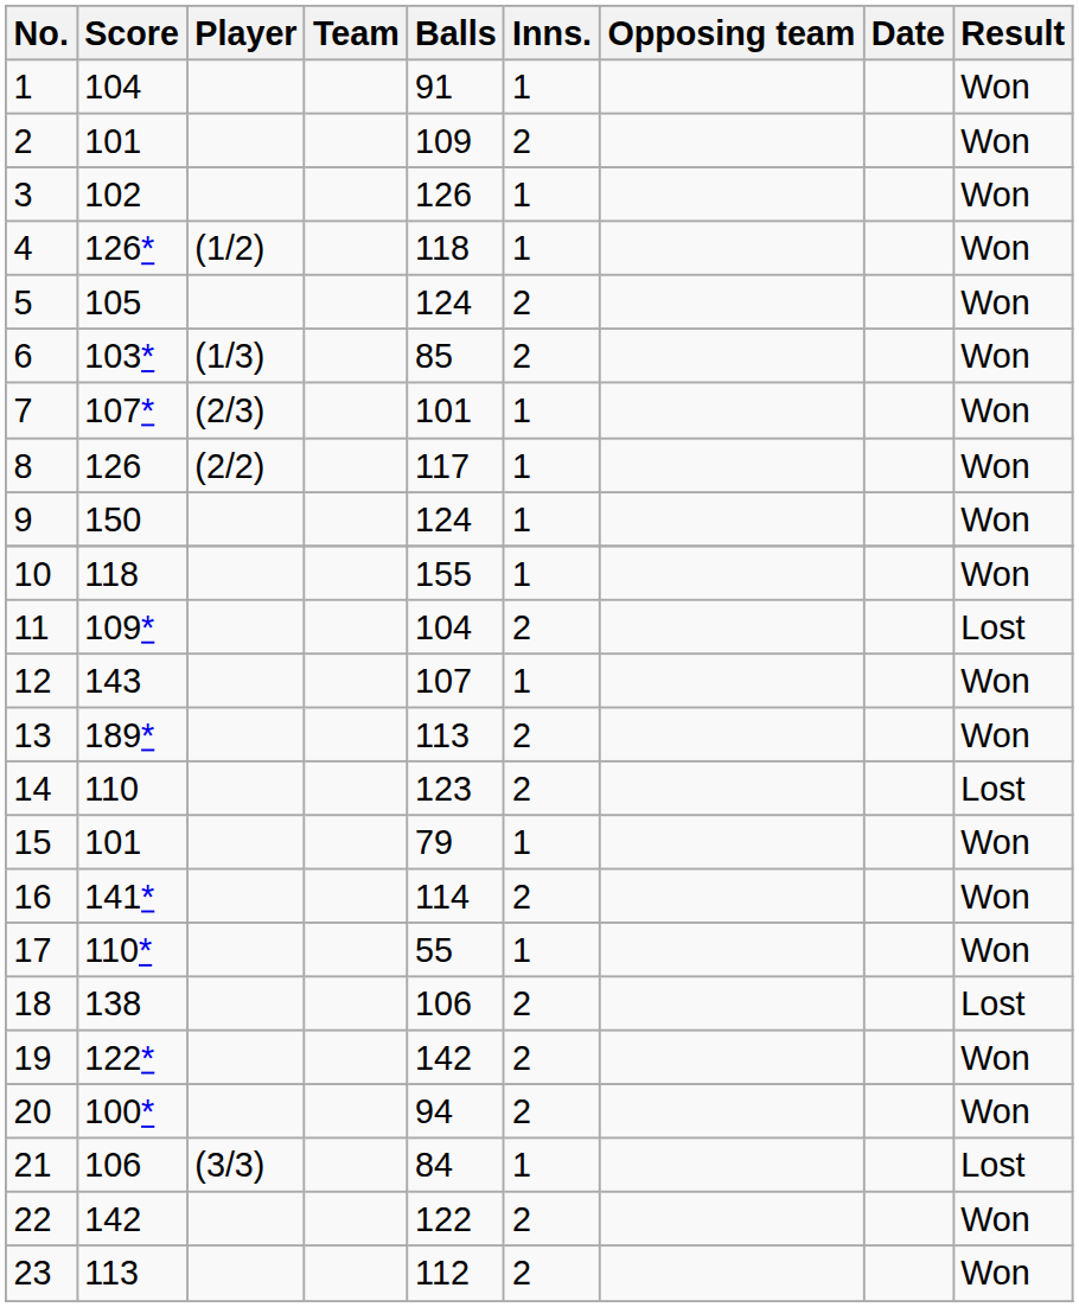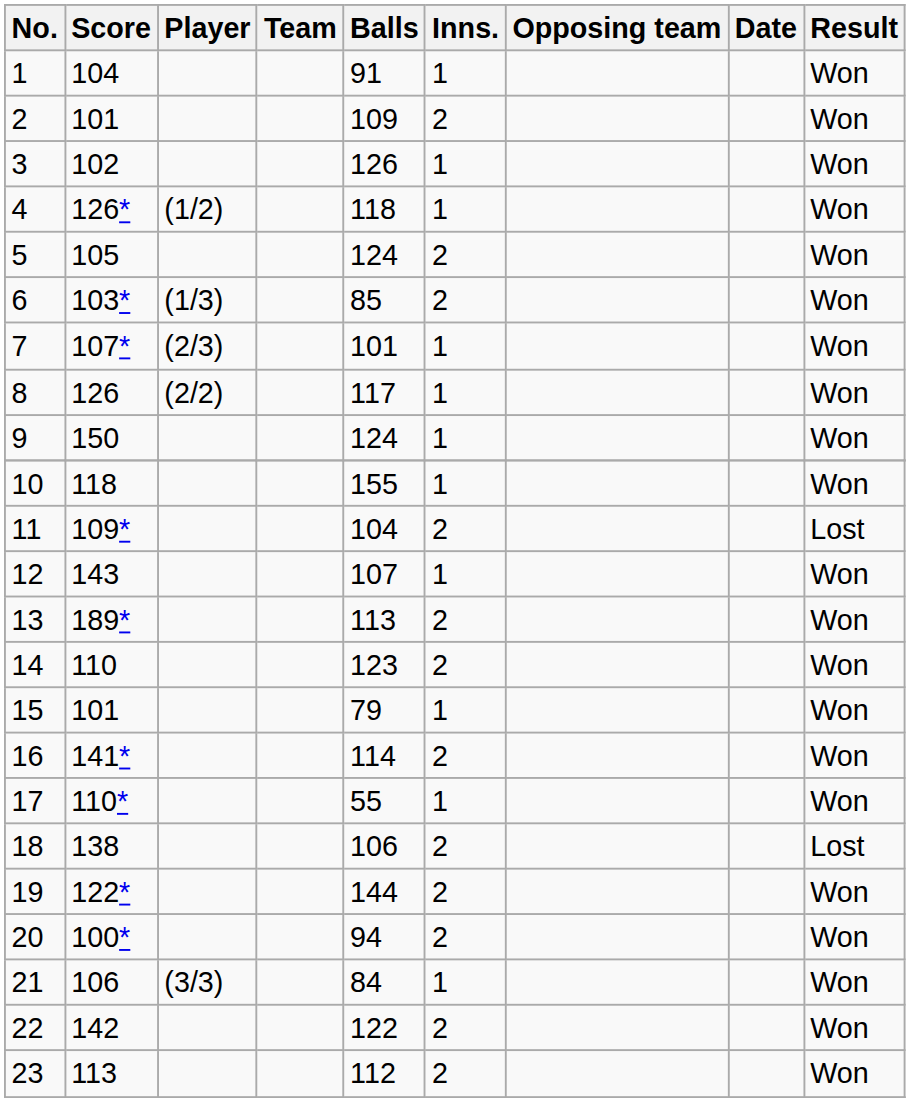 <table class="wikitable sortable" style="font-size:95%">
 <tr>
 <th>No.</th>
 <th>Score</th>
 <th>Player</th>
 <th>Team</th>
 <th>Balls</th>
 <th>Inns.</th>
 <th>Opposing team</th>
 <th>Date</th>
 <th>Result</th>
 </tr>
 <tr>
 <td>1</td>
 <td> 104</td>
 <td></td>
 <td></td>
 <td> 91</td>
 <td>1</td>
 <td></td>
 <td></td>
 <td>Won</td>
 </tr>
 <tr>
 <td>2</td>
 <td> 101</td>
 <td></td>
 <td></td>
 <td> 109</td>
 <td>2</td>
 <td></td>
 <td></td>
 <td>Won</td>
 </tr>
 <tr>
 <td>3</td>
 <td> 102</td>
 <td></td>
 <td></td>
 <td> 126</td>
 <td>1</td>
 <td></td>
 <td></td>
 <td>Won</td>
 </tr>
 <tr>
 <td>4</td>
 <td> 126<a href='#'>*</a></td>
 <td> (1/2)</td>
 <td></td>
 <td> 118</td>
 <td>1</td>
 <td></td>
 <td></td>
 <td>Won</td>
 </tr>
 <tr>
 <td>5</td>
 <td> 105</td>
 <td></td>
 <td></td>
 <td> 124</td>
 <td>2</td>
 <td></td>
 <td></td>
 <td>Won</td>
 </tr>
 <tr>
 <td>6</td>
 <td> 103<a href='#'>*</a></td>
 <td> (1/3)</td>
 <td></td>
 <td> 85</td>
 <td>2</td>
 <td></td>
 <td></td>
 <td>Won</td>
 </tr>
 <tr>
 <td>7</td>
 <td> 107<a href='#'>*</a></td>
 <td> (2/3)</td>
 <td></td>
 <td> 101</td>
 <td>1</td>
 <td></td>
 <td></td>
 <td>Won</td>
 </tr>
 <tr>
 <td>8</td>
 <td> 126</td>
 <td> (2/2)</td>
 <td></td>
 <td> 117</td>
 <td>1</td>
 <td></td>
 <td></td>
 <td>Won</td>
 </tr>
 <tr>
 <td>9</td>
 <td> 150</td>
 <td></td>
 <td></td>
 <td> 124</td>
 <td>1</td>
 <td></td>
 <td></td>
 <td>Won</td>
 </tr>
 <tr>
 </tr>
 <tr>
 <td>10</td>
 <td> 118</td>
 <td></td>
 <td></td>
 <td> 155</td>
 <td>1</td>
 <td></td>
 <td></td>
 <td>Won</td>
 </tr>
 <tr>
 <td>11</td>
 <td> 109<a href='#'>*</a></td>
 <td></td>
 <td></td>
 <td> 104</td>
 <td>2</td>
 <td></td>
 <td></td>
 <td>Lost</td>
 </tr>
 <tr>
 <td>12</td>
 <td> 143</td>
 <td></td>
 <td></td>
 <td> 107</td>
 <td>1</td>
 <td></td>
 <td></td>
 <td>Won</td>
 </tr>
 <tr>
 <td>13</td>
 <td> 189<a href='#'>*</a></td>
 <td></td>
 <td></td>
 <td> 113</td>
 <td>2</td>
 <td></td>
 <td></td>
 <td>Won</td>
 </tr>
 <tr>
 <td>14</td>
 <td> 110</td>
 <td></td>
 <td></td>
 <td> 123</td>
 <td>2</td>
 <td></td>
 <td></td>
-<td>Lost</td>
+<td>Won</td>
 </tr>
 <tr>
 <td>15</td>
 <td> 101</td>
 <td></td>
 <td></td>
 <td> 79</td>
 <td>1</td>
 <td></td>
 <td></td>
 <td>Won</td>
 </tr>
 <tr>
 <td>16</td>
 <td> 141<a href='#'>*</a></td>
 <td></td>
 <td></td>
 <td> 114</td>
 <td>2</td>
 <td></td>
 <td></td>
 <td>Won</td>
 </tr>
 <tr>
 <td>17</td>
 <td> 110<a href='#'>*</a></td>
 <td></td>
 <td></td>
 <td> 55</td>
 <td>1</td>
 <td></td>
 <td></td>
 <td>Won</td>
 </tr>
 <tr>
 <td>18</td>
 <td> 138</td>
 <td></td>
 <td></td>
 <td> 106</td>
 <td>2</td>
 <td></td>
 <td></td>
 <td>Lost</td>
 </tr>
 <tr>
 <td>19</td>
 <td> 122<a href='#'>*</a></td>
 <td></td>
 <td></td>
-<td> 142</td>
+<td> 144</td>
 <td>2</td>
 <td></td>
 <td></td>
 <td>Won</td>
 </tr>
 <tr>
 <td>20</td>
 <td> 100<a href='#'>*</a></td>
 <td></td>
 <td></td>
 <td> 94</td>
 <td>2</td>
 <td></td>
 <td></td>
 <td>Won</td>
 </tr>
 <tr>
 <td>21</td>
 <td> 106</td>
 <td> (3/3)</td>
 <td></td>
 <td> 84</td>
 <td>1</td>
 <td></td>
 <td></td>
-<td>Lost</td>
+<td>Won</td>
 </tr>
 <tr>
 <td>22</td>
 <td> 142</td>
 <td></td>
 <td></td>
 <td> 122</td>
 <td>2</td>
 <td></td>
 <td></td>
 <td>Won</td>
 </tr>
 <tr>
 <td>23</td>
 <td> 113</td>
 <td></td>
 <td></td>
 <td> 112</td>
 <td>2</td>
 <td></td>
 <td></td>
 <td>Won</td>
 </tr>
 <tr>
 </tr>
 </table>
